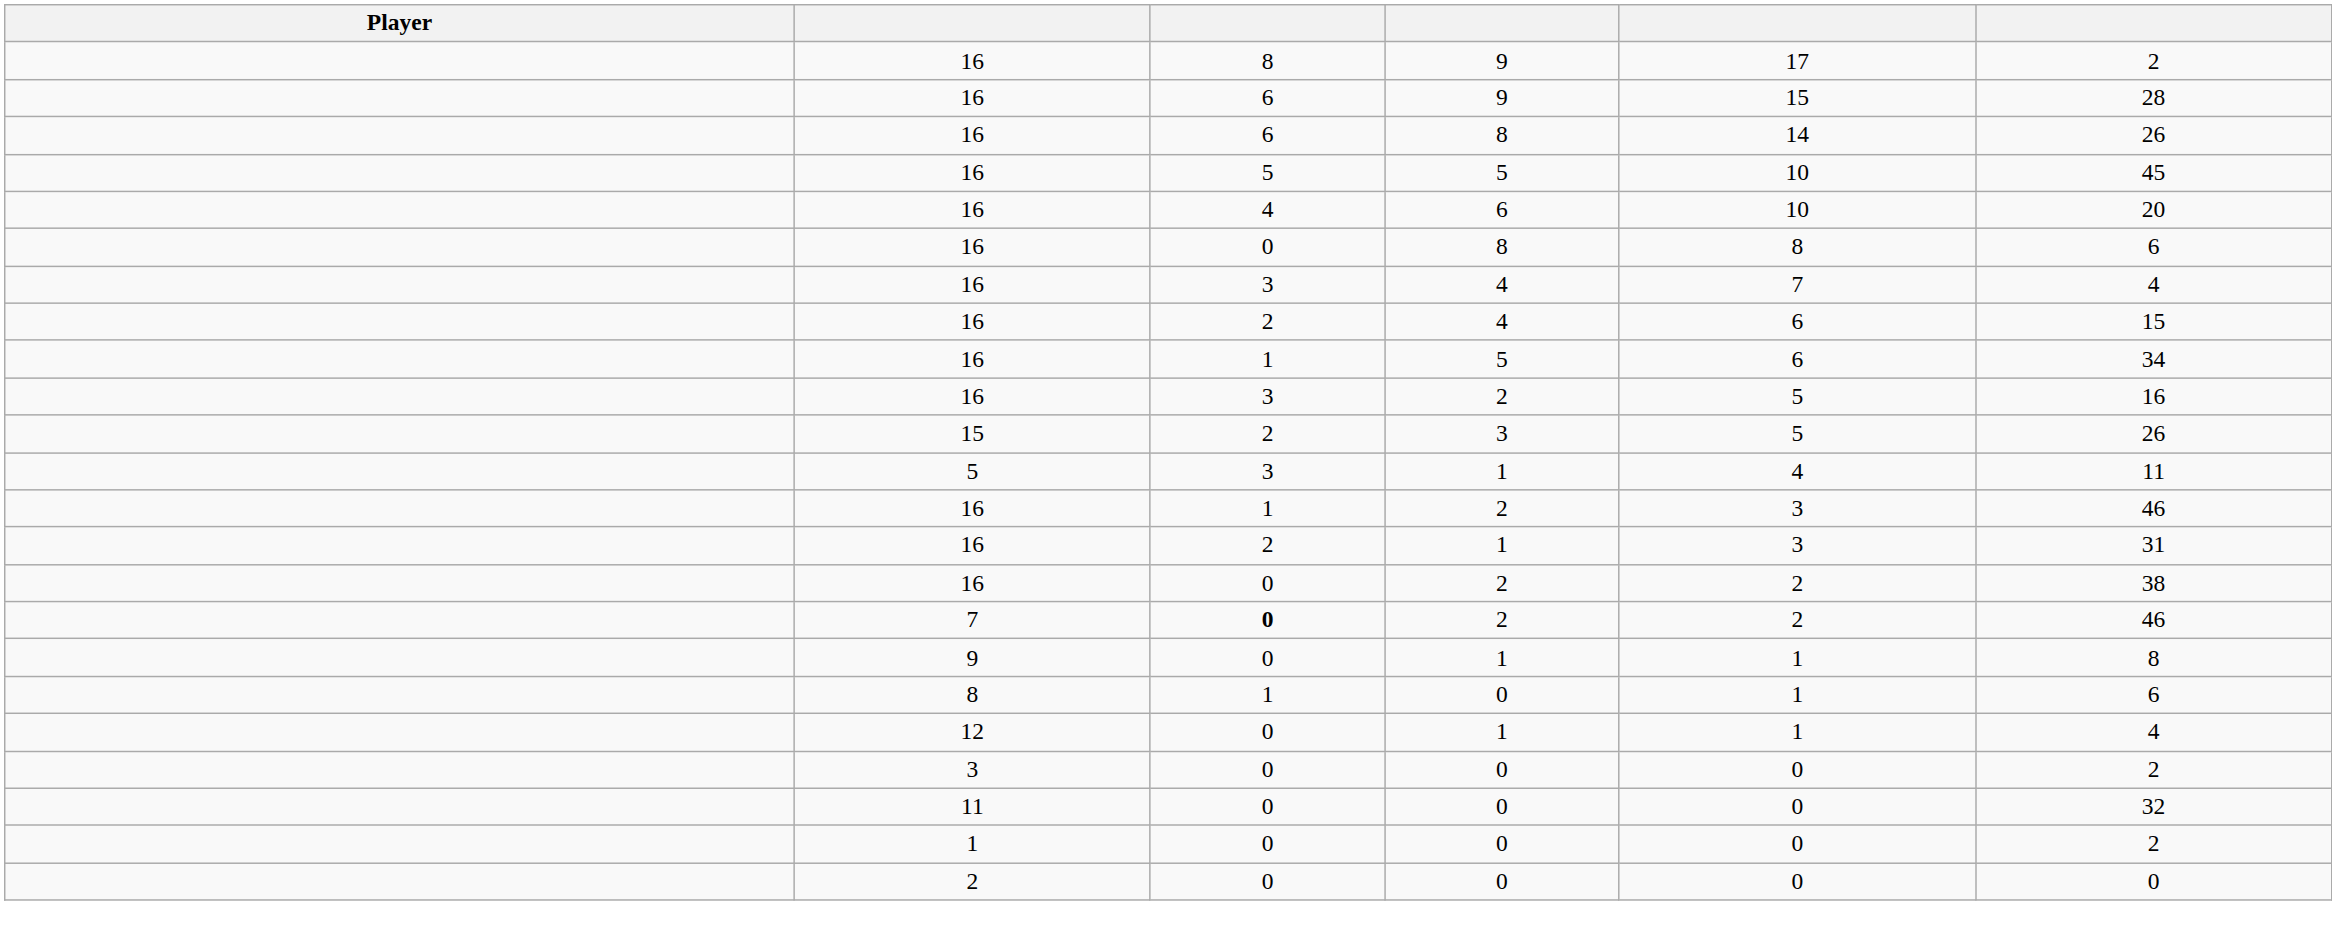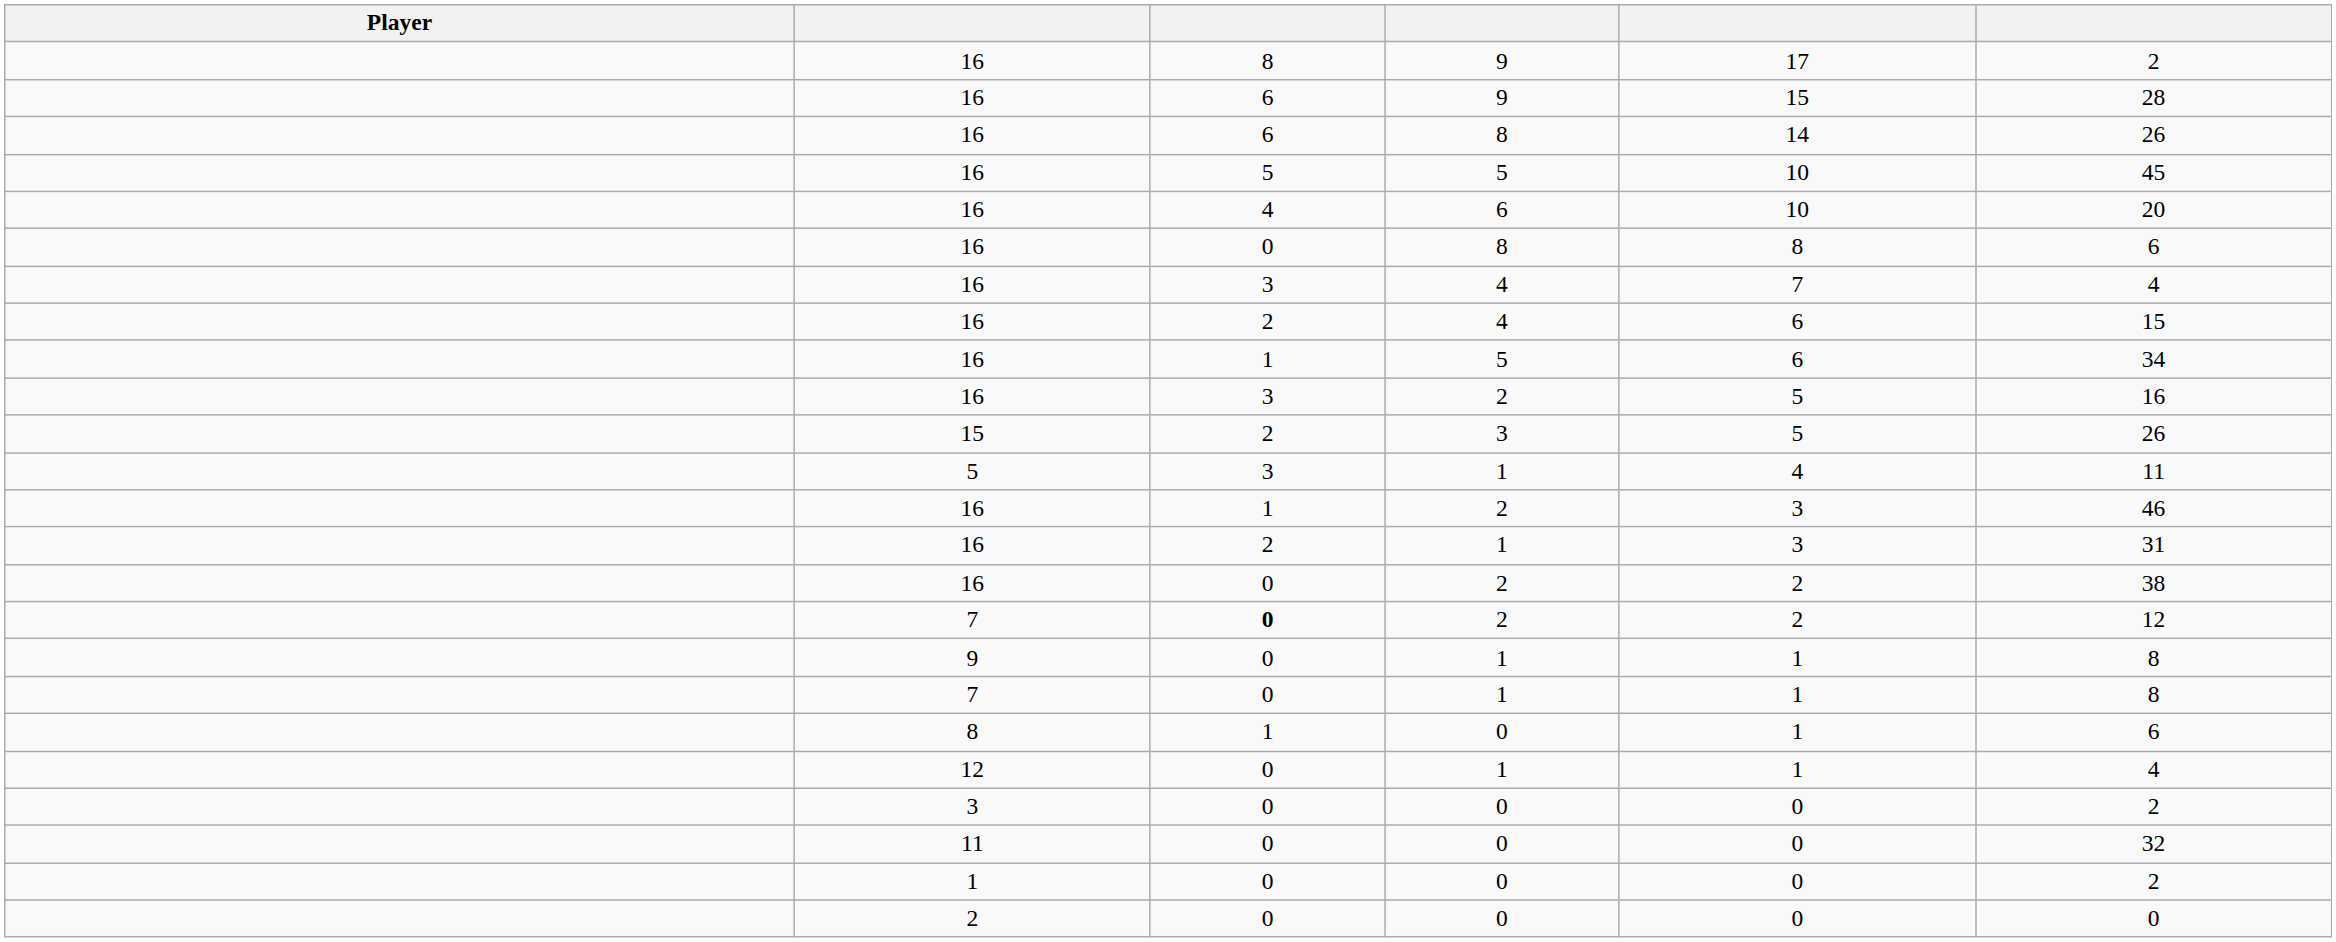 <table class="wikitable sortable" style="width:100%;">
 <tr align=center>
 <th>Player</th>
 <th></th>
 <th></th>
 <th></th>
 <th></th>
 <th></th>
 </tr>
 <tr align=center>
 <td></td>
 <td>16</td>
 <td>8</td>
 <td>9</td>
 <td>17</td>
 <td>2</td>
 </tr>
 <tr align=center>
 <td></td>
 <td>16</td>
 <td>6</td>
 <td>9</td>
 <td>15</td>
 <td>28</td>
 </tr>
 <tr align=center>
 <td></td>
 <td>16</td>
 <td>6</td>
 <td>8</td>
 <td>14</td>
 <td>26</td>
 </tr>
 <tr align=center>
 <td></td>
 <td>16</td>
 <td>5</td>
 <td>5</td>
 <td>10</td>
 <td>45</td>
 </tr>
 <tr align=center>
 <td></td>
 <td>16</td>
 <td>4</td>
 <td>6</td>
 <td>10</td>
 <td>20</td>
 </tr>
 <tr align=center>
 <td></td>
 <td>16</td>
 <td>0</td>
 <td>8</td>
 <td>8</td>
 <td>6</td>
 </tr>
 <tr align=center>
 <td></td>
 <td>16</td>
 <td>3</td>
 <td>4</td>
 <td>7</td>
 <td>4</td>
 </tr>
 <tr align=center>
 <td></td>
 <td>16</td>
 <td>2</td>
 <td>4</td>
 <td>6</td>
 <td>15</td>
 </tr>
 <tr align=center>
 <td></td>
 <td>16</td>
 <td>1</td>
 <td>5</td>
 <td>6</td>
 <td>34</td>
 </tr>
 <tr align=center>
 <td></td>
 <td>16</td>
 <td>3</td>
 <td>2</td>
 <td>5</td>
 <td>16</td>
 </tr>
 <tr align=center>
 <td></td>
 <td>15</td>
 <td>2</td>
 <td>3</td>
 <td>5</td>
 <td>26</td>
 </tr>
 <tr align=center>
 <td></td>
 <td>5</td>
 <td>3</td>
 <td>1</td>
 <td>4</td>
 <td>11</td>
 </tr>
 <tr align=center>
 <td></td>
 <td>16</td>
 <td>1</td>
 <td>2</td>
 <td>3</td>
 <td>46</td>
 </tr>
 <tr align=center>
 <td></td>
 <td>16</td>
 <td>2</td>
 <td>1</td>
 <td>3</td>
 <td>31</td>
 </tr>
 <tr align=center>
 <td></td>
 <td>16</td>
 <td>0</td>
 <td>2</td>
 <td>2</td>
 <td>38</td>
 </tr>
 <tr align=center>
 <td></td>
 <td>7</td>
 <td><strong>0</strong></td>
 <td>2</td>
 <td>2</td>
-<td>46</td>
+<td>12</td>
 </tr>
 <tr align=center>
 <td></td>
 <td>9</td>
+<td>0</td>
+<td>1</td>
+<td>1</td>
+<td>8</td>
+</tr>
+<tr align=center>
+<td></td>
+<td>7</td>
 <td>0</td>
 <td>1</td>
 <td>1</td>
 <td>8</td>
 </tr>
 <tr align=center>
 <td></td>
 <td>8</td>
 <td>1</td>
 <td>0</td>
 <td>1</td>
 <td>6</td>
 </tr>
 <tr align=center>
 <td></td>
 <td>12</td>
 <td>0</td>
 <td>1</td>
 <td>1</td>
 <td>4</td>
 </tr>
 <tr align=center>
 <td></td>
 <td>3</td>
 <td>0</td>
 <td>0</td>
 <td>0</td>
 <td>2</td>
 </tr>
 <tr align=center>
 <td></td>
 <td>11</td>
 <td>0</td>
 <td>0</td>
 <td>0</td>
 <td>32</td>
 </tr>
 <tr align=center>
 <td></td>
 <td>1</td>
 <td>0</td>
 <td>0</td>
 <td>0</td>
 <td>2</td>
 </tr>
 <tr align=center>
 <td></td>
 <td>2</td>
 <td>0</td>
 <td>0</td>
 <td>0</td>
 <td>0</td>
 </tr>
 </table>
